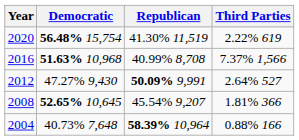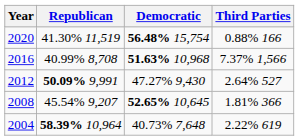 <table class="wikitable"  style="float:right; margin:1em; font-size:95%;">
 <tr style="background:lightgrey;">
 <th>Year</th>
+<th><a href='#'>Republican</a></th>
 <th><a href='#'>Democratic</a></th>
-<th><a href='#'>Republican</a></th>
 <th><a href='#'>Third Parties</a></th>
 </tr>
 <tr>
 <td align="center" ><a href='#'>2020</a></td>
+<td align="center" >41.30% <em>11,519</em></td>
 <td align="center" ><strong>56.48%</strong> <em>15,754</em></td>
-<td align="center" >41.30% <em>11,519</em></td>
-<td align="center" >2.22% <em>619</em></td>
+<td align="center" >0.88% <em>166</em></td>
 </tr>
 <tr>
 <td align="center" ><a href='#'>2016</a></td>
+<td align="center" >40.99% <em>8,708</em></td>
 <td align="center" ><strong>51.63%</strong> <em>10,968</em></td>
-<td align="center" >40.99% <em>8,708</em></td>
 <td align="center" >7.37% <em>1,566</em></td>
 </tr>
 <tr>
 <td align="center" ><a href='#'>2012</a></td>
+<td align="center" ><strong>50.09%</strong> <em>9,991</em></td>
 <td align="center" >47.27% <em>9,430</em></td>
-<td align="center" ><strong>50.09%</strong> <em>9,991</em></td>
 <td align="center" >2.64% <em>527</em></td>
 </tr>
 <tr>
 <td align="center" ><a href='#'>2008</a></td>
+<td align="center" >45.54% <em>9,207</em></td>
 <td align="center" ><strong>52.65%</strong> <em>10,645</em></td>
-<td align="center" >45.54% <em>9,207</em></td>
 <td align="center" >1.81% <em>366</em></td>
 </tr>
 <tr>
 <td align="center" ><a href='#'>2004</a></td>
+<td align="center" ><strong>58.39%</strong> <em>10,964</em></td>
 <td align="center" >40.73% <em>7,648</em></td>
-<td align="center" ><strong>58.39%</strong> <em>10,964</em></td>
-<td align="center" >0.88% <em>166</em></td>
+<td align="center" >2.22% <em>619</em></td>
 </tr>
 </table>
